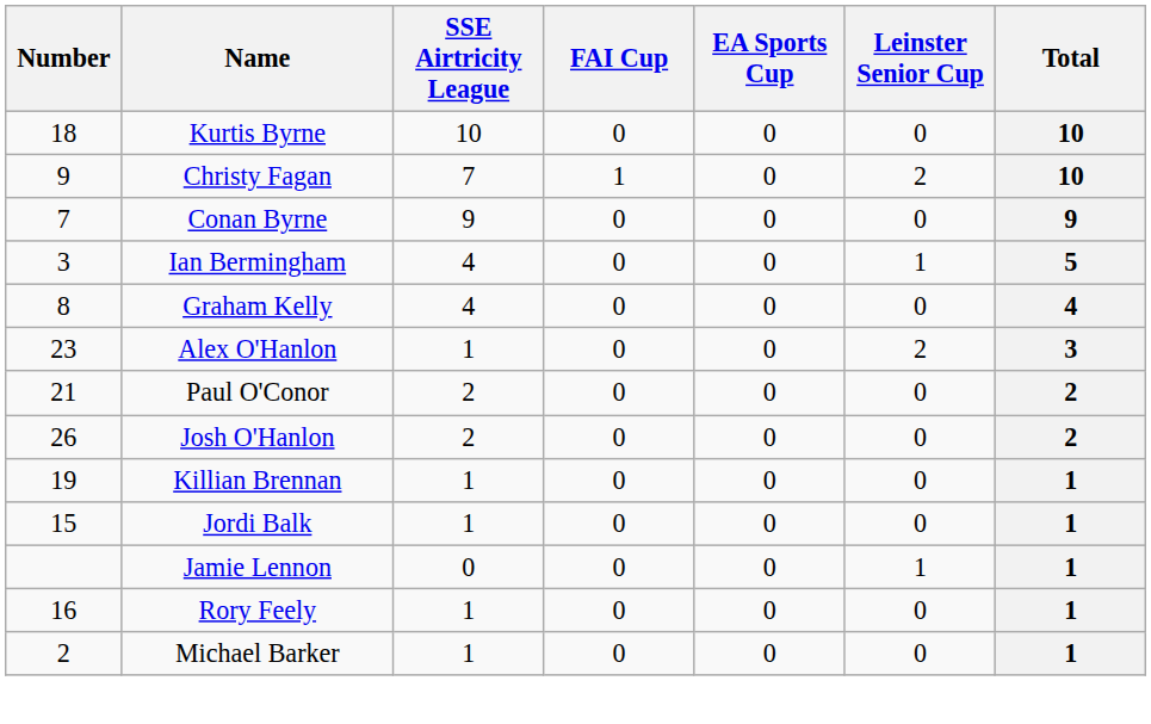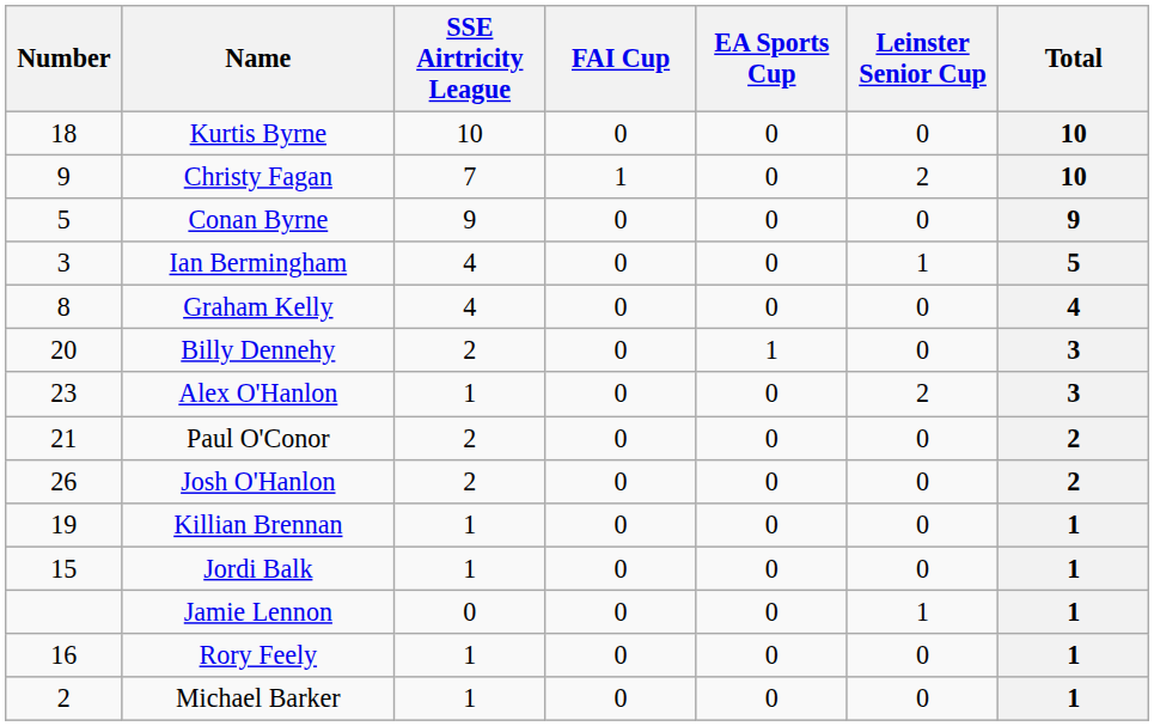 <table class="wikitable" style="font-size: 95%; text-align: center;">
 <tr>
 <th width=60>Number</th>
 <th width=150>Name</th>
 <th width=80><a href='#'>SSE Airtricity League</a></th>
 <th width=80><a href='#'>FAI Cup</a></th>
 <th width=80><a href='#'>EA Sports Cup</a></th>
 <th width=80><a href='#'>Leinster Senior Cup</a></th>
 <th width=80>Total</th>
 </tr>
 <tr>
 <td>18 </td>
 <td><a href='#'>Kurtis Byrne</a></td>
 <td>10 </td>
 <td>0 </td>
 <td>0 </td>
 <td>0 </td>
 <th>10 </th>
 </tr>
 <tr>
 <td>9 </td>
 <td><a href='#'>Christy Fagan</a></td>
 <td>7 </td>
 <td>1 </td>
 <td>0 </td>
 <td>2 </td>
 <th>10 </th>
 </tr>
 <tr>
-<td>7 </td>
+<td>5 </td>
 <td><a href='#'>Conan Byrne</a></td>
 <td>9 </td>
 <td>0 </td>
 <td>0 </td>
 <td>0 </td>
 <th>9 </th>
 </tr>
 <tr>
 <td>3 </td>
 <td><a href='#'>Ian Bermingham</a></td>
 <td>4 </td>
 <td>0 </td>
 <td>0 </td>
 <td>1 </td>
 <th>5 </th>
 </tr>
 <tr>
 <td>8 </td>
 <td><a href='#'>Graham Kelly</a></td>
 <td>4 </td>
 <td>0 </td>
 <td>0 </td>
 <td>0 </td>
 <th>4 </th>
+</tr>
+<tr>
+<td>20 </td>
+<td><a href='#'>Billy Dennehy</a></td>
+<td>2 </td>
+<td>0 </td>
+<td>1 </td>
+<td>0 </td>
+<th>3 </th>
 </tr>
 <tr>
 <td>23 </td>
 <td><a href='#'>Alex O'Hanlon</a></td>
 <td>1 </td>
 <td>0 </td>
 <td>0 </td>
 <td>2 </td>
 <th>3 </th>
 </tr>
 <tr>
 <td>21 </td>
 <td>Paul O'Conor</td>
 <td>2 </td>
 <td>0 </td>
 <td>0 </td>
 <td>0 </td>
 <th>2 </th>
 </tr>
 <tr>
 <td>26 </td>
 <td><a href='#'>Josh O'Hanlon</a></td>
 <td>2 </td>
 <td>0 </td>
 <td>0 </td>
 <td>0 </td>
 <th>2 </th>
 </tr>
 <tr>
 <td>19 </td>
 <td><a href='#'>Killian Brennan</a></td>
 <td>1 </td>
 <td>0 </td>
 <td>0 </td>
 <td>0 </td>
 <th>1 </th>
 </tr>
 <tr>
 <td>15 </td>
 <td><a href='#'>Jordi Balk</a></td>
 <td>1 </td>
 <td>0 </td>
 <td>0 </td>
 <td>0 </td>
 <th>1 </th>
 </tr>
 <tr>
 <td></td>
 <td><a href='#'>Jamie Lennon</a></td>
 <td>0 </td>
 <td>0 </td>
 <td>0 </td>
 <td>1 </td>
 <th>1 </th>
 </tr>
 <tr>
 <td>16 </td>
 <td><a href='#'>Rory Feely</a></td>
 <td>1 </td>
 <td>0 </td>
 <td>0 </td>
 <td>0 </td>
 <th>1 </th>
 </tr>
 <tr>
 <td>2 </td>
 <td>Michael Barker</td>
 <td>1 </td>
 <td>0 </td>
 <td>0 </td>
 <td>0 </td>
 <th>1 </th>
 </tr>
 </table>
